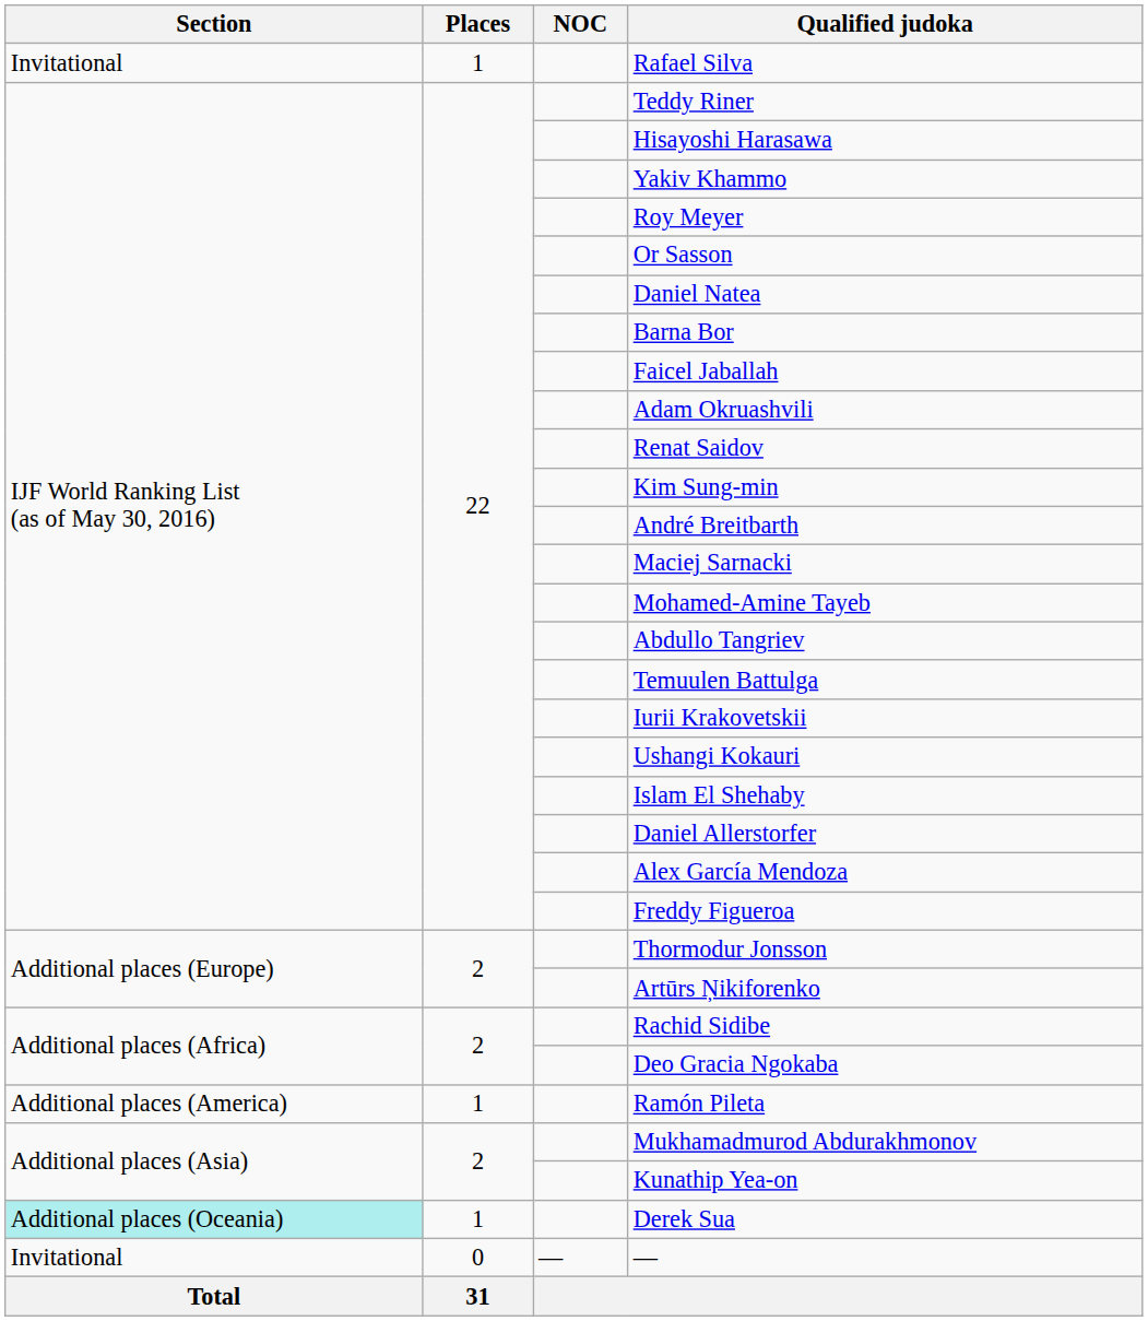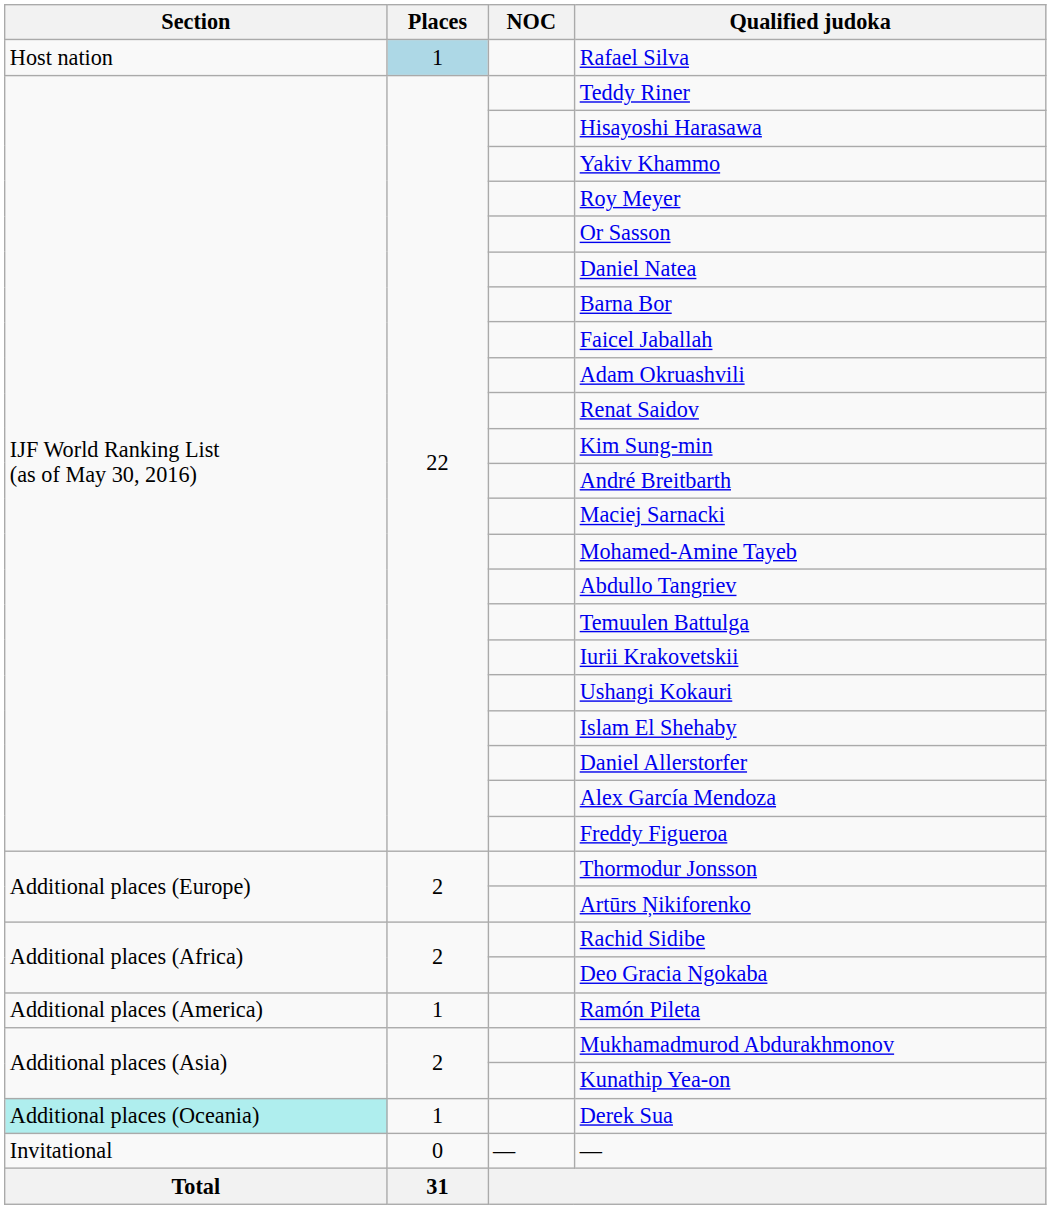 <table class="wikitable"  width=750>
 <tr>
 <th>Section</th>
 <th>Places</th>
 <th>NOC</th>
 <th>Qualified judoka</th>
 </tr>
 <tr>
-<td>Invitational</td>
-<td align=center>1</td>
+<td>Host nation</td>
+<td align=center style="background: lightblue;">1</td>
 <td></td>
 <td><a href='#'>Rafael Silva</a></td>
 </tr>
 <tr>
 <td rowspan=22>IJF World Ranking List<br>(as of May 30, 2016)</td>
 <td rowspan=22 align=center>22</td>
 <td></td>
 <td><a href='#'>Teddy Riner</a></td>
 </tr>
 <tr>
 <td></td>
 <td><a href='#'>Hisayoshi Harasawa</a></td>
 </tr>
 <tr>
 <td></td>
 <td><a href='#'>Yakiv Khammo</a></td>
 </tr>
 <tr>
 <td></td>
 <td><a href='#'>Roy Meyer</a></td>
 </tr>
 <tr>
 <td></td>
 <td><a href='#'>Or Sasson</a></td>
 </tr>
 <tr>
 <td></td>
 <td><a href='#'>Daniel Natea</a></td>
 </tr>
 <tr>
 <td></td>
 <td><a href='#'>Barna Bor</a></td>
 </tr>
 <tr>
 <td></td>
 <td><a href='#'>Faicel Jaballah</a></td>
 </tr>
 <tr>
 <td></td>
 <td><a href='#'>Adam Okruashvili</a></td>
 </tr>
 <tr>
 <td></td>
 <td><a href='#'>Renat Saidov</a></td>
 </tr>
 <tr>
 <td></td>
 <td><a href='#'>Kim Sung-min</a></td>
 </tr>
 <tr>
 <td></td>
 <td><a href='#'>André Breitbarth</a></td>
 </tr>
 <tr>
 <td></td>
 <td><a href='#'>Maciej Sarnacki</a></td>
 </tr>
 <tr>
 <td></td>
 <td><a href='#'>Mohamed-Amine Tayeb</a></td>
 </tr>
 <tr>
 <td></td>
 <td><a href='#'>Abdullo Tangriev</a></td>
 </tr>
 <tr>
 <td></td>
 <td><a href='#'>Temuulen Battulga</a></td>
 </tr>
 <tr>
 <td></td>
 <td><a href='#'>Iurii Krakovetskii</a></td>
 </tr>
 <tr>
 <td></td>
 <td><a href='#'>Ushangi Kokauri</a></td>
 </tr>
 <tr>
 <td></td>
 <td><a href='#'>Islam El Shehaby</a></td>
 </tr>
 <tr>
 <td></td>
 <td><a href='#'>Daniel Allerstorfer</a></td>
 </tr>
 <tr>
 <td></td>
 <td><a href='#'>Alex García Mendoza</a></td>
 </tr>
 <tr>
 <td></td>
 <td><a href='#'>Freddy Figueroa</a></td>
 </tr>
 <tr>
 <td rowspan=2>Additional places (Europe)</td>
 <td rowspan=2 align=center>2</td>
 <td></td>
 <td><a href='#'>Thormodur Jonsson</a></td>
 </tr>
 <tr>
 <td></td>
 <td><a href='#'>Artūrs Ņikiforenko</a></td>
 </tr>
 <tr>
 <td rowspan=2>Additional places (Africa)</td>
 <td rowspan=2 align=center>2</td>
 <td></td>
 <td><a href='#'>Rachid Sidibe</a></td>
 </tr>
 <tr>
 <td></td>
 <td><a href='#'>Deo Gracia Ngokaba</a></td>
 </tr>
 <tr>
 <td>Additional places (America)</td>
 <td align=center>1</td>
 <td></td>
 <td><a href='#'>Ramón Pileta</a></td>
 </tr>
 <tr>
 <td rowspan=2>Additional places (Asia)</td>
 <td rowspan=2 align=center>2</td>
 <td></td>
 <td><a href='#'>Mukhamadmurod Abdurakhmonov</a></td>
 </tr>
 <tr>
 <td></td>
 <td><a href='#'>Kunathip Yea-on</a></td>
 </tr>
 <tr>
 <td style="background: paleturquoise;">Additional places (Oceania)</td>
 <td align=center>1</td>
 <td></td>
 <td><a href='#'>Derek Sua</a></td>
 </tr>
 <tr>
 <td>Invitational</td>
 <td align=center>0</td>
 <td>—</td>
 <td>—</td>
 </tr>
 <tr>
 <th>Total</th>
 <th>31</th>
 <th colspan=2></th>
 </tr>
 </table>
